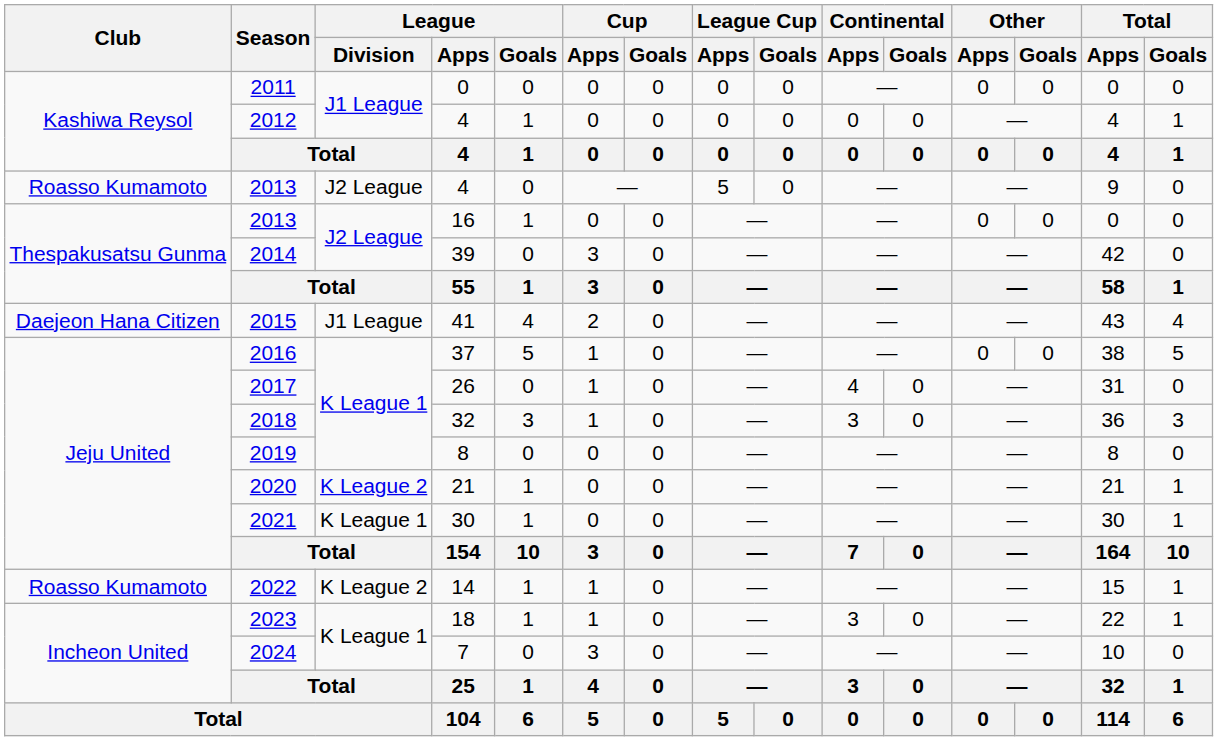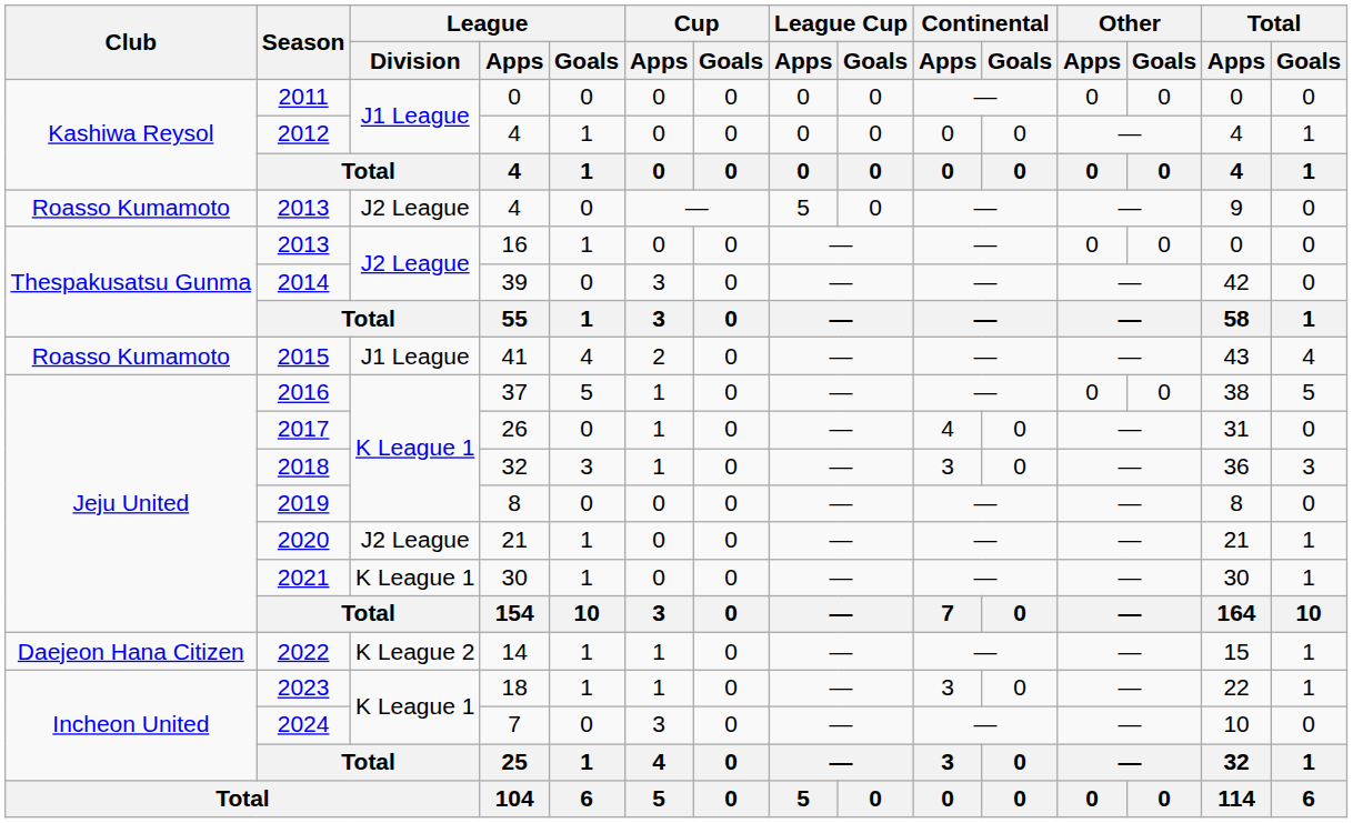 <table class="wikitable" style="text-align:center;">
 <tr>
 <th rowspan=2>Club</th>
 <th rowspan=2>Season</th>
 <th colspan=3>League</th>
 <th colspan=2>Cup</th>
 <th colspan=2>League Cup</th>
 <th colspan=2>Continental</th>
 <th colspan=2>Other</th>
 <th colspan=2>Total</th>
 </tr>
 <tr>
 <th>Division</th>
 <th>Apps</th>
 <th>Goals</th>
 <th>Apps</th>
 <th>Goals</th>
 <th>Apps</th>
 <th>Goals</th>
 <th>Apps</th>
 <th>Goals</th>
 <th>Apps</th>
 <th>Goals</th>
 <th>Apps</th>
 <th>Goals</th>
 </tr>
 <tr>
 <td rowspan="3"><a href='#'>Kashiwa Reysol</a></td>
 <td><a href='#'>2011</a></td>
 <td rowspan="2"><a href='#'>J1 League</a></td>
 <td>0</td>
 <td>0</td>
 <td>0</td>
 <td>0</td>
 <td>0</td>
 <td>0</td>
 <td colspan="2">—</td>
 <td>0</td>
 <td>0</td>
 <td>0</td>
 <td>0</td>
 </tr>
 <tr>
 <td><a href='#'>2012</a></td>
 <td>4</td>
 <td>1</td>
 <td>0</td>
 <td>0</td>
 <td>0</td>
 <td>0</td>
 <td>0</td>
 <td>0</td>
 <td colspan="2">—</td>
 <td>4</td>
 <td>1</td>
 </tr>
 <tr>
 <th colspan=2>Total</th>
 <th>4</th>
 <th>1</th>
 <th>0</th>
 <th>0</th>
 <th>0</th>
 <th>0</th>
 <th>0</th>
 <th>0</th>
 <th>0</th>
 <th>0</th>
 <th>4</th>
 <th>1</th>
 </tr>
 <tr>
 <td><a href='#'>Roasso Kumamoto</a></td>
 <td><a href='#'>2013</a></td>
 <td>J2 League</td>
 <td>4</td>
 <td>0</td>
 <td colspan="2">—</td>
 <td>5</td>
 <td>0</td>
 <td colspan="2">—</td>
 <td colspan="2">—</td>
 <td>9</td>
 <td>0</td>
 </tr>
 <tr>
 <td rowspan="3"><a href='#'>Thespakusatsu Gunma</a></td>
 <td><a href='#'>2013</a></td>
 <td rowspan="2"><a href='#'>J2 League</a></td>
 <td>16</td>
 <td>1</td>
 <td>0</td>
 <td>0</td>
 <td colspan="2">—</td>
 <td colspan="2">—</td>
 <td>0</td>
 <td>0</td>
 <td>0</td>
 <td>0</td>
 </tr>
 <tr>
 <td><a href='#'>2014</a></td>
 <td>39</td>
 <td>0</td>
 <td>3</td>
 <td>0</td>
 <td colspan="2">—</td>
 <td colspan="2">—</td>
 <td colspan="2">—</td>
 <td>42</td>
 <td>0</td>
 </tr>
 <tr>
 <th colspan=2>Total</th>
 <th>55</th>
 <th>1</th>
 <th>3</th>
 <th>0</th>
 <th colspan="2">—</th>
 <th colspan="2">—</th>
 <th colspan="2">—</th>
 <th>58</th>
 <th>1</th>
 </tr>
 <tr>
-<td><a href='#'>Daejeon Hana Citizen</a></td>
+<td><a href='#'>Roasso Kumamoto</a></td>
 <td><a href='#'>2015</a></td>
 <td>J1 League</td>
 <td>41</td>
 <td>4</td>
 <td>2</td>
 <td>0</td>
 <td colspan="2">—</td>
 <td colspan="2">—</td>
 <td colspan="2">—</td>
 <td>43</td>
 <td>4</td>
 </tr>
 <tr>
 <td rowspan="7"><a href='#'>Jeju United</a></td>
 <td><a href='#'>2016</a></td>
 <td rowspan="4"><a href='#'>K League 1</a></td>
 <td>37</td>
 <td>5</td>
 <td>1</td>
 <td>0</td>
 <td colspan="2">—</td>
 <td colspan="2">—</td>
 <td>0</td>
 <td>0</td>
 <td>38</td>
 <td>5</td>
 </tr>
 <tr>
 <td><a href='#'>2017</a></td>
 <td>26</td>
 <td>0</td>
 <td>1</td>
 <td>0</td>
 <td colspan="2">—</td>
 <td>4</td>
 <td>0</td>
 <td colspan="2">—</td>
 <td>31</td>
 <td>0</td>
 </tr>
 <tr>
 <td><a href='#'>2018</a></td>
 <td>32</td>
 <td>3</td>
 <td>1</td>
 <td>0</td>
 <td colspan="2">—</td>
 <td>3</td>
 <td>0</td>
 <td colspan="2">—</td>
 <td>36</td>
 <td>3</td>
 </tr>
 <tr>
 <td><a href='#'>2019</a></td>
 <td>8</td>
 <td>0</td>
 <td>0</td>
 <td>0</td>
 <td colspan="2">—</td>
 <td colspan="2">—</td>
 <td colspan="2">—</td>
 <td>8</td>
 <td>0</td>
 </tr>
 <tr>
 <td><a href='#'>2020</a></td>
-<td><a href='#'>K League 2</a></td>
+<td>J2 League</td>
 <td>21</td>
 <td>1</td>
 <td>0</td>
 <td>0</td>
 <td colspan="2">—</td>
 <td colspan="2">—</td>
 <td colspan="2">—</td>
 <td>21</td>
 <td>1</td>
 </tr>
 <tr>
 <td><a href='#'>2021</a></td>
 <td>K League 1</td>
 <td>30</td>
 <td>1</td>
 <td>0</td>
 <td>0</td>
 <td colspan="2">—</td>
 <td colspan="2">—</td>
 <td colspan="2">—</td>
 <td>30</td>
 <td>1</td>
 </tr>
 <tr>
 <th colspan=2>Total</th>
 <th>154</th>
 <th>10</th>
 <th>3</th>
 <th>0</th>
 <th colspan="2">—</th>
 <th>7</th>
 <th>0</th>
 <th colspan="2">—</th>
 <th>164</th>
 <th>10</th>
 </tr>
 <tr>
-<td><a href='#'>Roasso Kumamoto</a></td>
+<td><a href='#'>Daejeon Hana Citizen</a></td>
 <td><a href='#'>2022</a></td>
 <td>K League 2</td>
 <td>14</td>
 <td>1</td>
 <td>1</td>
 <td>0</td>
 <td colspan="2">—</td>
 <td colspan="2">—</td>
 <td colspan="2">—</td>
 <td>15</td>
 <td>1</td>
 </tr>
 <tr>
 <td rowspan="3"><a href='#'>Incheon United</a></td>
 <td><a href='#'>2023</a></td>
 <td rowspan="2">K League 1</td>
 <td>18</td>
 <td>1</td>
 <td>1</td>
 <td>0</td>
 <td colspan="2">—</td>
 <td>3</td>
 <td>0</td>
 <td colspan="2">—</td>
 <td>22</td>
 <td>1</td>
 </tr>
 <tr>
 <td><a href='#'>2024</a></td>
 <td>7</td>
 <td>0</td>
 <td>3</td>
 <td>0</td>
 <td colspan="2">—</td>
 <td colspan="2">—</td>
 <td colspan="2">—</td>
 <td>10</td>
 <td>0</td>
 </tr>
 <tr>
 <th colspan=2>Total</th>
 <th>25</th>
 <th>1</th>
 <th>4</th>
 <th>0</th>
 <th colspan="2">—</th>
 <th>3</th>
 <th>0</th>
 <th colspan="2">—</th>
 <th>32</th>
 <th>1</th>
 </tr>
 <tr>
 <th colspan=3>Total</th>
 <th>104</th>
 <th>6</th>
 <th>5</th>
 <th>0</th>
 <th>5</th>
 <th>0</th>
 <th>0</th>
 <th>0</th>
 <th>0</th>
 <th>0</th>
 <th>114</th>
 <th>6</th>
 </tr>
 </table>
